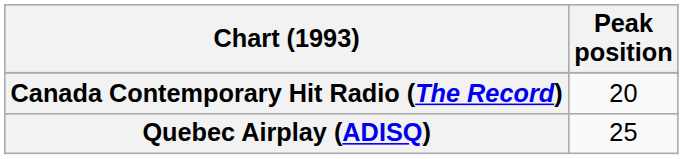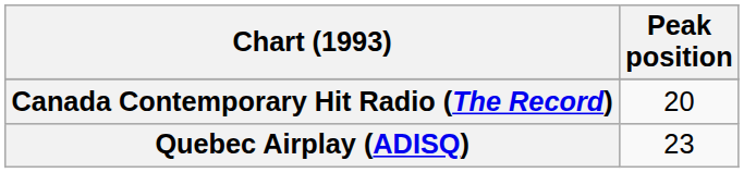 <table class="wikitable sortable plainrowheaders" style="text-align:center">
 <tr>
 <th scope="col">Chart (1993)</th>
 <th scope="col">Peak<br>position</th>
 </tr>
 <tr>
 </tr>
 <tr>
 </tr>
 <tr>
 <th scope="row">Canada Contemporary Hit Radio (<em><a href='#'>The Record</a></em>)</th>
 <td>20</td>
 </tr>
 <tr>
 <th scope="row">Quebec Airplay (<a href='#'>ADISQ</a>)</th>
-<td>25</td>
+<td>23</td>
 </tr>
 </table>
